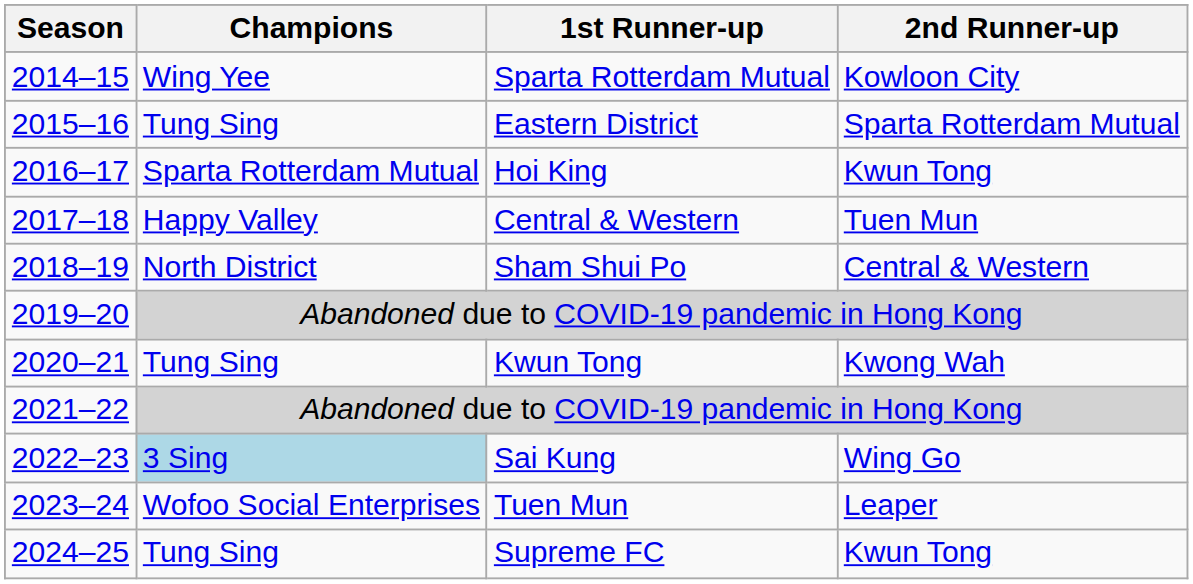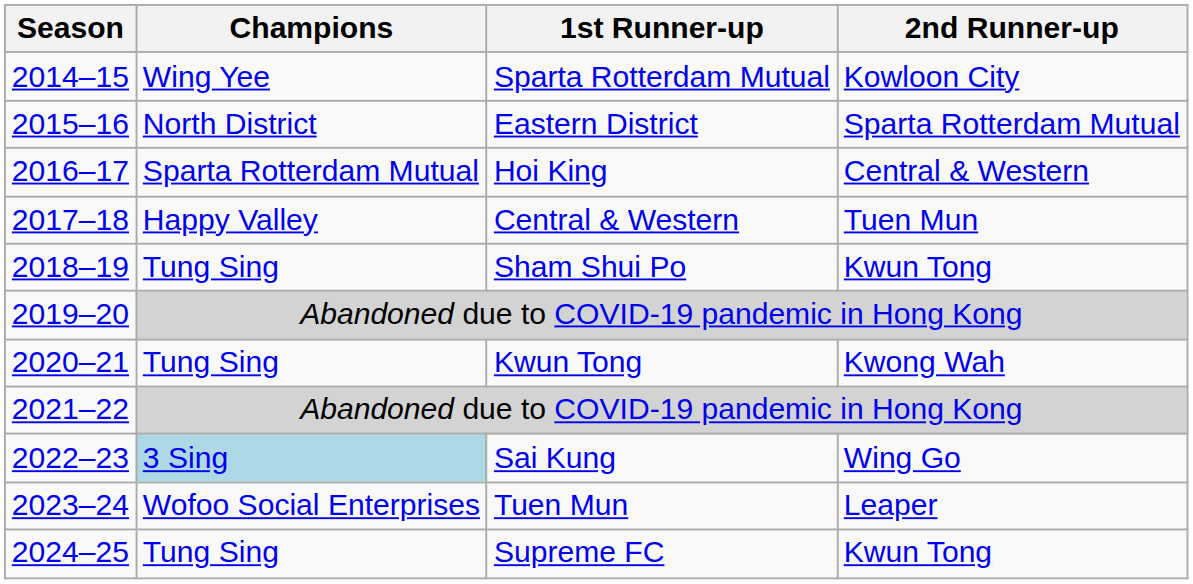 <table class="wikitable">
 <tr>
 <th>Season</th>
 <th>Champions</th>
 <th>1st Runner-up</th>
 <th>2nd Runner-up</th>
 </tr>
 <tr>
 <td><a href='#'>2014–15</a></td>
 <td><a href='#'>Wing Yee</a></td>
 <td><a href='#'>Sparta Rotterdam Mutual</a></td>
 <td><a href='#'>Kowloon City</a></td>
 </tr>
 <tr>
 <td><a href='#'>2015–16</a></td>
-<td><a href='#'>Tung Sing</a></td>
+<td><a href='#'>North District</a></td>
 <td><a href='#'>Eastern District</a></td>
 <td><a href='#'>Sparta Rotterdam Mutual</a></td>
 </tr>
 <tr>
 <td><a href='#'>2016–17</a></td>
 <td><a href='#'>Sparta Rotterdam Mutual</a></td>
 <td><a href='#'>Hoi King</a></td>
-<td><a href='#'>Kwun Tong</a></td>
+<td><a href='#'>Central & Western</a></td>
 </tr>
 <tr>
 <td><a href='#'>2017–18</a></td>
 <td><a href='#'>Happy Valley</a></td>
 <td><a href='#'>Central & Western</a></td>
 <td><a href='#'>Tuen Mun</a></td>
 </tr>
 <tr>
 <td><a href='#'>2018–19</a></td>
-<td><a href='#'>North District</a></td>
+<td><a href='#'>Tung Sing</a></td>
 <td><a href='#'>Sham Shui Po</a></td>
-<td><a href='#'>Central & Western</a></td>
+<td><a href='#'>Kwun Tong</a></td>
 </tr>
 <tr>
 <td><a href='#'>2019–20</a></td>
 <td colspan=3 align=center bgcolor=lightgrey><em>Abandoned</em> due to <a href='#'>COVID-19 pandemic in Hong Kong</a></td>
 </tr>
 <tr>
 <td><a href='#'>2020–21</a></td>
 <td><a href='#'>Tung Sing</a></td>
 <td><a href='#'>Kwun Tong</a></td>
 <td><a href='#'>Kwong Wah</a></td>
 </tr>
 <tr>
 <td><a href='#'>2021–22</a></td>
 <td colspan=3 align=center bgcolor=lightgrey><em>Abandoned</em> due to <a href='#'>COVID-19 pandemic in Hong Kong</a></td>
 </tr>
 <tr>
 <td><a href='#'>2022–23</a></td>
 <td style="background: lightblue;"><a href='#'>3 Sing</a></td>
 <td><a href='#'>Sai Kung</a></td>
 <td><a href='#'>Wing Go</a></td>
 </tr>
 <tr>
 <td><a href='#'>2023–24</a></td>
 <td><a href='#'>Wofoo Social Enterprises</a></td>
 <td><a href='#'>Tuen Mun</a></td>
 <td><a href='#'>Leaper</a></td>
 </tr>
 <tr>
 <td><a href='#'>2024–25</a></td>
 <td><a href='#'>Tung Sing</a></td>
 <td><a href='#'>Supreme FC</a></td>
 <td><a href='#'>Kwun Tong</a></td>
 </tr>
 </table>
